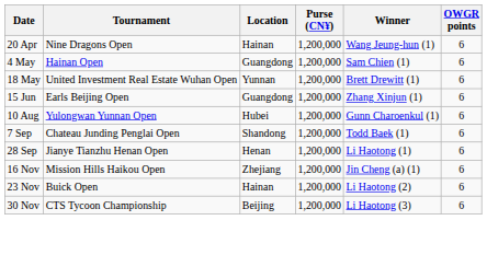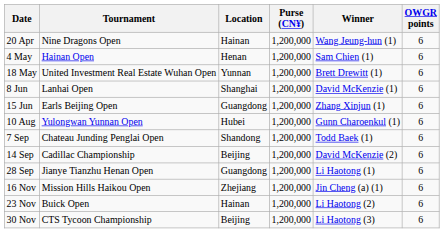 <table class="wikitable" style="font-size:95%">
 <tr>
 <th>Date</th>
 <th>Tournament</th>
 <th>Location</th>
 <th>Purse<br>(<a href='#'>CN¥</a>)</th>
 <th>Winner</th>
 <th><a href='#'>OWGR</a><br>points</th>
 </tr>
 <tr>
 <td>20 Apr</td>
 <td>Nine Dragons Open</td>
 <td>Hainan</td>
 <td align=right>1,200,000</td>
 <td> <a href='#'>Wang Jeung-hun</a> (1)</td>
 <td align=center>6</td>
 </tr>
 <tr>
 <td>4 May</td>
 <td><a href='#'>Hainan Open</a></td>
-<td>Guangdong</td>
+<td>Henan</td>
 <td align=right>1,200,000</td>
 <td> <a href='#'>Sam Chien</a> (1)</td>
 <td align=center>6</td>
 </tr>
 <tr>
 <td>18 May</td>
 <td>United Investment Real Estate Wuhan Open</td>
 <td>Yunnan</td>
 <td align=right>1,200,000</td>
 <td> <a href='#'>Brett Drewitt</a> (1)</td>
+<td align=center>6</td>
+</tr>
+<tr>
+<td>8 Jun</td>
+<td>Lanhai Open</td>
+<td>Shanghai</td>
+<td align=right>1,200,000</td>
+<td> <a href='#'>David McKenzie</a> (1)</td>
 <td align=center>6</td>
 </tr>
 <tr>
 <td>15 Jun</td>
 <td>Earls Beijing Open</td>
 <td>Guangdong</td>
 <td align=right>1,200,000</td>
 <td> <a href='#'>Zhang Xinjun</a> (1)</td>
 <td align=center>6</td>
 </tr>
 <tr>
 <td>10 Aug</td>
 <td><a href='#'>Yulongwan Yunnan Open</a></td>
 <td>Hubei</td>
 <td align=right>1,200,000</td>
 <td> <a href='#'>Gunn Charoenkul</a> (1)</td>
 <td align=center>6</td>
 </tr>
 <tr>
 <td>7 Sep</td>
 <td>Chateau Junding Penglai Open</td>
 <td>Shandong</td>
 <td align=right>1,200,000</td>
 <td> <a href='#'>Todd Baek</a> (1)</td>
 <td align=center>6</td>
 </tr>
 <tr>
+<td>14 Sep</td>
+<td>Cadillac Championship</td>
+<td>Beijing</td>
+<td align=right>1,200,000</td>
+<td> <a href='#'>David McKenzie</a> (2)</td>
+<td align=center>6</td>
+</tr>
+<tr>
 <td>28 Sep</td>
 <td>Jianye Tianzhu Henan Open</td>
-<td>Henan</td>
+<td>Guangdong</td>
 <td align=right>1,200,000</td>
 <td> <a href='#'>Li Haotong</a> (1)</td>
 <td align=center>6</td>
 </tr>
 <tr>
 <td>16 Nov</td>
 <td>Mission Hills Haikou Open</td>
 <td>Zhejiang</td>
 <td align=right>1,200,000</td>
 <td> <a href='#'>Jin Cheng</a> (a) (1)</td>
 <td align=center>6</td>
 </tr>
 <tr>
 <td>23 Nov</td>
 <td>Buick Open</td>
 <td>Hainan</td>
 <td align=right>1,200,000</td>
 <td> <a href='#'>Li Haotong</a> (2)</td>
 <td align=center>6</td>
 </tr>
 <tr>
 <td>30 Nov</td>
 <td>CTS Tycoon Championship</td>
 <td>Beijing</td>
 <td align=right>1,200,000</td>
 <td> <a href='#'>Li Haotong</a> (3)</td>
 <td align=center>6</td>
 </tr>
 </table>
